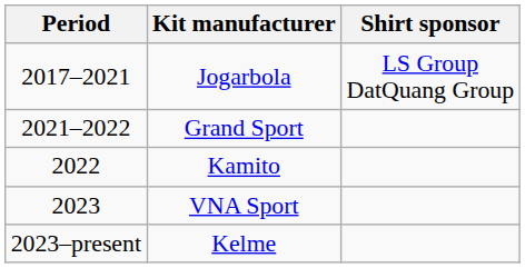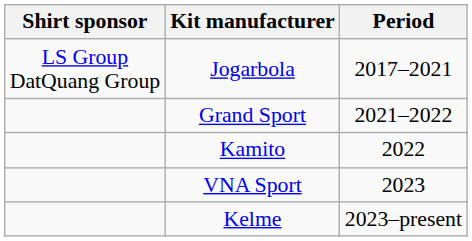 <table class="wikitable" style="text-align: center">
 <tr>
+<th>Shirt sponsor</th>
+<th>Kit manufacturer</th>
 <th>Period</th>
-<th>Kit manufacturer</th>
-<th>Shirt sponsor</th>
 </tr>
 <tr>
+<td><a href='#'>LS Group</a> <br> DatQuang Group</td>
+<td> <a href='#'>Jogarbola</a></td>
 <td>2017–2021</td>
-<td> <a href='#'>Jogarbola</a></td>
-<td><a href='#'>LS Group</a> <br> DatQuang Group</td>
 </tr>
 <tr>
+<td></td>
+<td> <a href='#'>Grand Sport</a></td>
 <td>2021–2022</td>
-<td> <a href='#'>Grand Sport</a></td>
-<td></td>
 </tr>
 <tr>
+<td></td>
+<td> <a href='#'>Kamito</a></td>
 <td>2022</td>
-<td> <a href='#'>Kamito</a></td>
-<td></td>
 </tr>
 <tr>
+<td></td>
+<td> <a href='#'>VNA Sport</a></td>
 <td>2023</td>
-<td> <a href='#'>VNA Sport</a></td>
-<td></td>
 </tr>
 <tr>
+<td></td>
+<td> <a href='#'>Kelme</a></td>
 <td>2023–present</td>
-<td> <a href='#'>Kelme</a></td>
-<td></td>
 </tr>
 </table>
